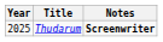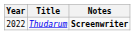 <table class="wikitable">
 <tr>
 <th>Year</th>
 <th>Title</th>
 <th>Notes</th>
 </tr>
 <tr>
-<td>2025</td>
+<td>2022</td>
 <td><em><a href='#'>Thudarum</a></em></td>
 <td><strong>Screenwriter</strong></td>
 </tr>
 </table>
